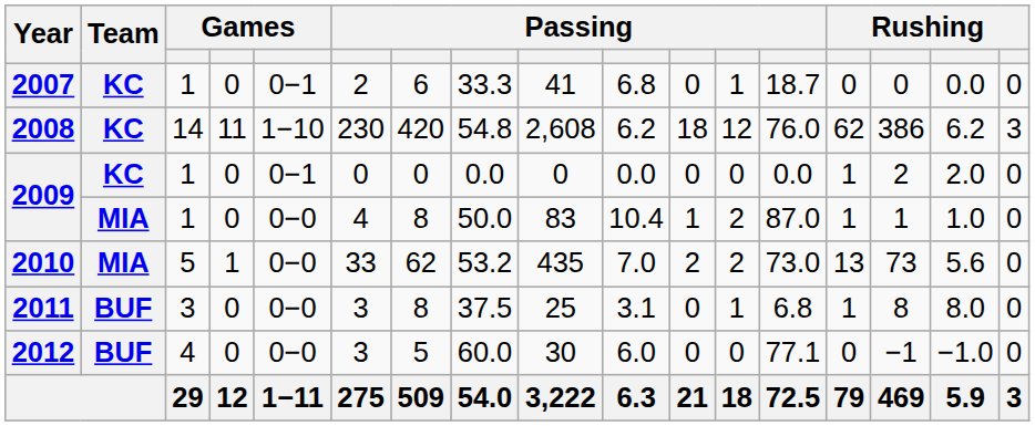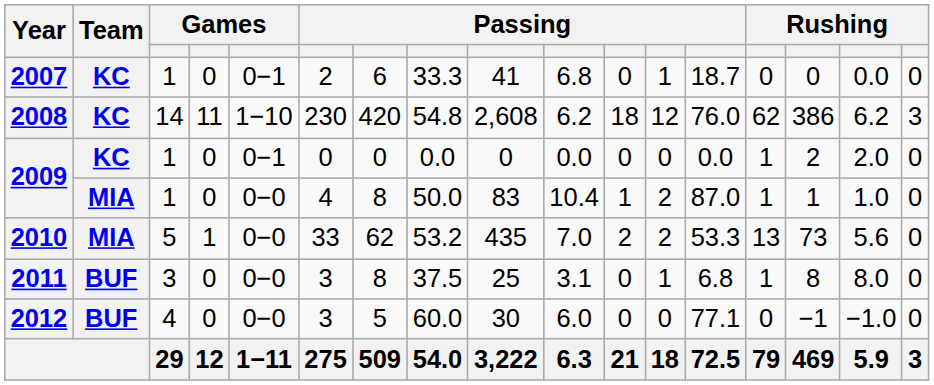 <table class=wikitable style="text-align:center;">
 <tr>
 <th rowspan="2">Year</th>
 <th rowspan="2">Team</th>
 <th colspan="3">Games</th>
 <th colspan="8">Passing</th>
 <th colspan="4">Rushing</th>
 </tr>
 <tr>
 <th></th>
 <th></th>
 <th></th>
 <th></th>
 <th></th>
 <th></th>
 <th></th>
 <th></th>
 <th></th>
 <th></th>
 <th></th>
 <th></th>
 <th></th>
 <th></th>
 <th></th>
 </tr>
 <tr>
 <th><a href='#'>2007</a></th>
 <th><a href='#'>KC</a></th>
 <td>1</td>
 <td>0</td>
 <td>0−1</td>
 <td>2</td>
 <td>6</td>
 <td>33.3</td>
 <td>41</td>
 <td>6.8</td>
 <td>0</td>
 <td>1</td>
 <td>18.7</td>
 <td>0</td>
 <td>0</td>
 <td>0.0</td>
 <td>0</td>
 </tr>
 <tr>
 <th><a href='#'>2008</a></th>
 <th><a href='#'>KC</a></th>
 <td>14</td>
 <td>11</td>
 <td>1−10</td>
 <td>230</td>
 <td>420</td>
 <td>54.8</td>
 <td>2,608</td>
 <td>6.2</td>
 <td>18</td>
 <td>12</td>
 <td>76.0</td>
 <td>62</td>
 <td>386</td>
 <td>6.2</td>
 <td>3</td>
 </tr>
 <tr>
 <th rowspan="2"><a href='#'>2009</a></th>
 <th><a href='#'>KC</a></th>
 <td>1</td>
 <td>0</td>
 <td>0−1</td>
 <td>0</td>
 <td>0</td>
 <td>0.0</td>
 <td>0</td>
 <td>0.0</td>
 <td>0</td>
 <td>0</td>
 <td>0.0</td>
 <td>1</td>
 <td>2</td>
 <td>2.0</td>
 <td>0</td>
 </tr>
 <tr>
 <th><a href='#'>MIA</a></th>
 <td>1</td>
 <td>0</td>
 <td>0−0</td>
 <td>4</td>
 <td>8</td>
 <td>50.0</td>
 <td>83</td>
 <td>10.4</td>
 <td>1</td>
 <td>2</td>
 <td>87.0</td>
 <td>1</td>
 <td>1</td>
 <td>1.0</td>
 <td>0</td>
 </tr>
 <tr>
 <th><a href='#'>2010</a></th>
 <th><a href='#'>MIA</a></th>
 <td>5</td>
 <td>1</td>
 <td>0−0</td>
 <td>33</td>
 <td>62</td>
 <td>53.2</td>
 <td>435</td>
 <td>7.0</td>
 <td>2</td>
 <td>2</td>
-<td>73.0</td>
+<td>53.3</td>
 <td>13</td>
 <td>73</td>
 <td>5.6</td>
 <td>0</td>
 </tr>
 <tr>
 <th><a href='#'>2011</a></th>
 <th><a href='#'>BUF</a></th>
 <td>3</td>
 <td>0</td>
 <td>0−0</td>
 <td>3</td>
 <td>8</td>
 <td>37.5</td>
 <td>25</td>
 <td>3.1</td>
 <td>0</td>
 <td>1</td>
 <td>6.8</td>
 <td>1</td>
 <td>8</td>
 <td>8.0</td>
 <td>0</td>
 </tr>
 <tr>
 <th><a href='#'>2012</a></th>
 <th><a href='#'>BUF</a></th>
 <td>4</td>
 <td>0</td>
 <td>0−0</td>
 <td>3</td>
 <td>5</td>
 <td>60.0</td>
 <td>30</td>
 <td>6.0</td>
 <td>0</td>
 <td>0</td>
 <td>77.1</td>
 <td>0</td>
 <td>−1</td>
 <td>−1.0</td>
 <td>0</td>
 </tr>
 <tr>
 <th colspan="2"></th>
 <th>29</th>
 <th>12</th>
 <th>1−11</th>
 <th>275</th>
 <th>509</th>
 <th>54.0</th>
 <th>3,222</th>
 <th>6.3</th>
 <th>21</th>
 <th>18</th>
 <th>72.5</th>
 <th>79</th>
 <th>469</th>
 <th>5.9</th>
 <th>3</th>
 </tr>
 </table>
